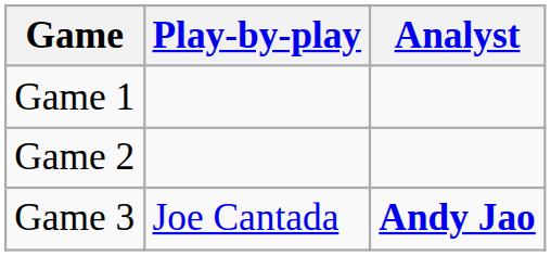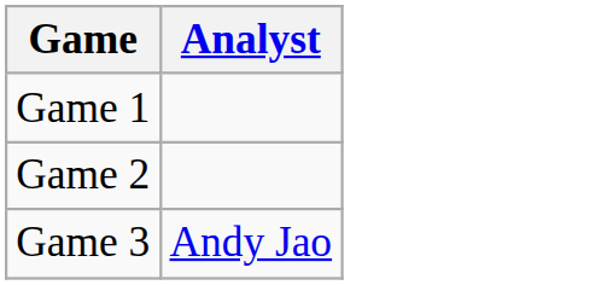 <table class=wikitable>
 <tr>
 <th>Game</th>
-<th><a href='#'>Play-by-play</a></th>
 <th><a href='#'>Analyst</a></th>
 </tr>
 <tr>
 <td>Game 1</td>
 <td></td>
-<td></td>
 </tr>
 <tr>
 <td>Game 2</td>
 <td></td>
-<td></td>
 </tr>
 <tr>
 <td>Game 3</td>
-<td><a href='#'>Joe Cantada</a></td>
-<td><strong><a href='#'>Andy Jao</a></strong></td>
+<td><a href='#'>Andy Jao</a></td>
 </tr>
 </table>
